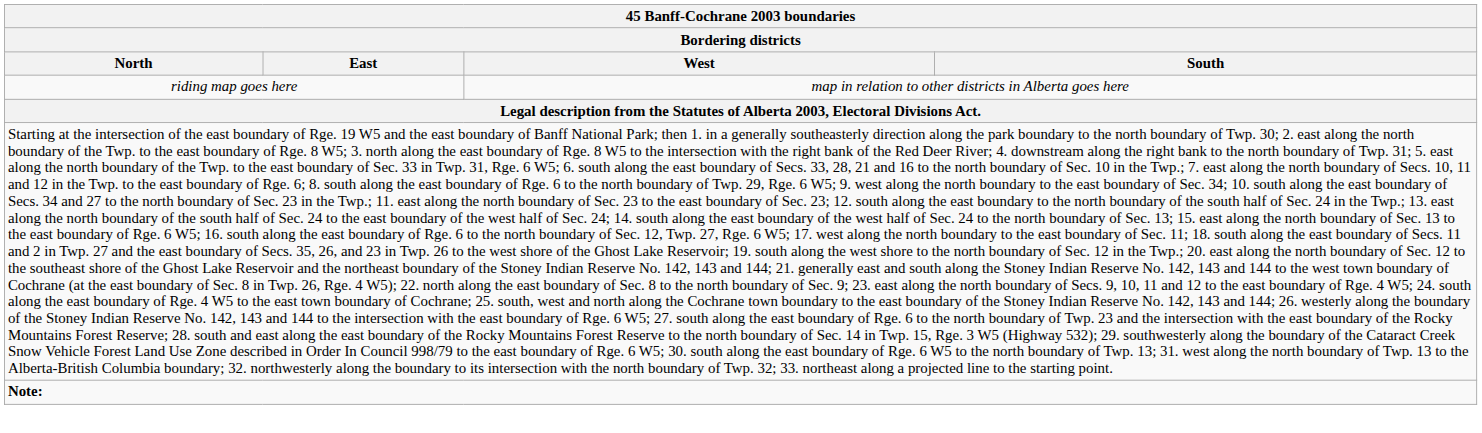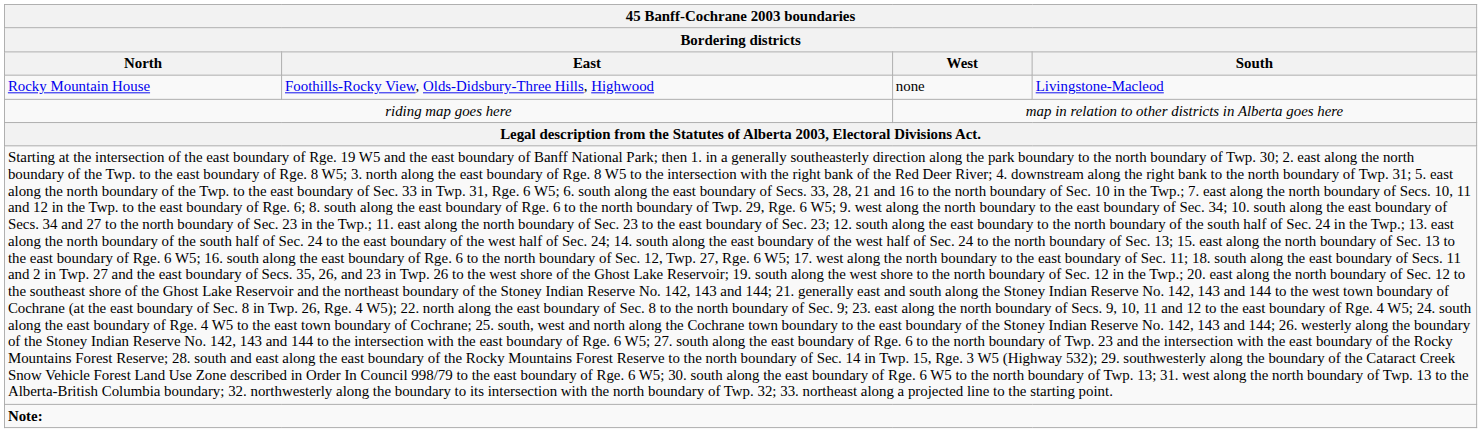 <table class="wikitable collapsible collapsed" style="width:100%;">
 <tr>
 <th colspan=4>45 Banff-Cochrane 2003 boundaries</th>
 </tr>
 <tr>
 <th colspan=4>Bordering districts</th>
 </tr>
 <tr>
 <th>North</th>
 <th>East</th>
 <th>West</th>
 <th>South</th>
+</tr>
+<tr>
+<td><a href='#'>Rocky Mountain House</a></td>
+<td><a href='#'>Foothills-Rocky View</a>, <a href='#'>Olds-Didsbury-Three Hills</a>, <a href='#'>Highwood</a></td>
+<td>none</td>
+<td><a href='#'>Livingstone-Macleod</a></td>
 </tr>
 <tr>
 <td colspan=2 align=center><em>riding map goes here</em></td>
 <td colspan=2 align=center><em>map in relation to other districts in Alberta goes here</em></td>
 </tr>
 <tr>
 <th colspan=4>Legal description from the Statutes of Alberta 2003, Electoral Divisions Act.</th>
 </tr>
 <tr>
 <td colspan=4>Starting at the intersection of the east boundary of Rge. 19 W5 and the east boundary of Banff National Park; then 1. in a generally southeasterly direction along the park boundary to the north boundary of Twp. 30; 2. east along the north boundary of the Twp. to the east boundary of Rge. 8 W5; 3. north along the east boundary of Rge. 8 W5 to the intersection with the right bank of the Red Deer River; 4. downstream along the right bank to the north boundary of Twp. 31; 5. east along the north boundary of the Twp. to the east boundary of Sec. 33 in Twp. 31, Rge. 6 W5; 6. south along the east boundary of Secs. 33, 28, 21 and 16 to the north boundary of Sec. 10 in the Twp.; 7. east along the north boundary of Secs. 10, 11 and 12 in the Twp. to the east boundary of Rge. 6; 8. south along the east boundary of Rge. 6 to the north boundary of Twp. 29, Rge. 6 W5; 9. west along the north boundary to the east boundary of Sec. 34; 10. south along the east boundary of Secs. 34 and 27 to the north boundary of Sec. 23 in the Twp.; 11. east along the north boundary of Sec. 23 to the east boundary of Sec. 23; 12. south along the east boundary to the north boundary of the south half of Sec. 24 in the Twp.; 13. east along the north boundary of the south half of Sec. 24 to the east boundary of the west half of Sec. 24; 14. south along the east boundary of the west half of Sec. 24 to the north boundary of Sec. 13; 15. east along the north boundary of Sec. 13 to the east boundary of Rge. 6 W5; 16. south along the east boundary of Rge. 6 to the north boundary of Sec. 12, Twp. 27, Rge. 6 W5; 17. west along the north boundary to the east boundary of Sec. 11; 18. south along the east boundary of Secs. 11 and 2 in Twp. 27 and the east boundary of Secs. 35, 26, and 23 in Twp. 26 to the west shore of the Ghost Lake Reservoir; 19. south along the west shore to the north boundary of Sec. 12 in the Twp.; 20. east along the north boundary of Sec. 12 to the southeast shore of the Ghost Lake Reservoir and the northeast boundary of the Stoney Indian Reserve No. 142, 143 and 144; 21. generally east and south along the Stoney Indian Reserve No. 142, 143 and 144 to the west town boundary of Cochrane (at the east boundary of Sec. 8 in Twp. 26, Rge. 4 W5); 22. north along the east boundary of Sec. 8 to the north boundary of Sec. 9; 23. east along the north boundary of Secs. 9, 10, 11 and 12 to the east boundary of Rge. 4 W5; 24. south along the east boundary of Rge. 4 W5 to the east town boundary of Cochrane; 25. south, west and north along the Cochrane town boundary to the east boundary of the Stoney Indian Reserve No. 142, 143 and 144; 26. westerly along the boundary of the Stoney Indian Reserve No. 142, 143 and 144 to the intersection with the east boundary of Rge. 6 W5; 27. south along the east boundary of Rge. 6 to the north boundary of Twp. 23 and the intersection with the east boundary of the Rocky Mountains Forest Reserve; 28. south and east along the east boundary of the Rocky Mountains Forest Reserve to the north boundary of Sec. 14 in Twp. 15, Rge. 3 W5 (Highway 532); 29. southwesterly along the boundary of the Cataract Creek Snow Vehicle Forest Land Use Zone described in Order In Council 998/79 to the east boundary of Rge. 6 W5; 30. south along the east boundary of Rge. 6 W5 to the north boundary of Twp. 13; 31. west along the north boundary of Twp. 13 to the Alberta-British Columbia boundary; 32. northwesterly along the boundary to its intersection with the north boundary of Twp. 32; 33. northeast along a projected line to the starting point.</td>
 </tr>
 <tr>
 <td colspan=4><strong>Note:</strong></td>
 </tr>
 </table>
